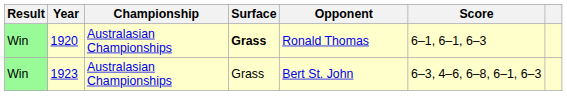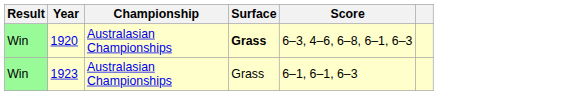 <table class="sortable wikitable">
 <tr>
 <th style="width:45px">Result</th>
 <th style="width:40px">Year</th>
 <th style="width:180px">Championship</th>
 <th style="width:50px">Surface</th>
-<th style="width:160px">Opponent</th>
 <th style="width:170px" class="unsortable">Score</th>
 <th width=15></th>
 </tr>
 <tr style="background:#ffffcc;">
 <td style="background:#98fb98;">Win</td>
 <td><a href='#'>1920</a></td>
 <td><a href='#'>Australasian Championships</a></td>
 <td><strong>Grass</strong></td>
-<td> <a href='#'>Ronald Thomas</a></td>
-<td>6–1, 6–1, 6–3</td>
+<td>6–3, 4–6, 6–8, 6–1, 6–3</td>
 <td></td>
 </tr>
 <tr style="background:#ffffcc;">
 <td style="background:#98fb98;">Win</td>
 <td><a href='#'>1923</a></td>
 <td><a href='#'>Australasian Championships</a></td>
 <td>Grass</td>
-<td> <a href='#'>Bert St. John</a></td>
-<td>6–3, 4–6, 6–8, 6–1, 6–3</td>
+<td>6–1, 6–1, 6–3</td>
 <td></td>
 </tr>
 </table>
